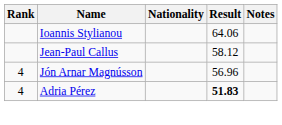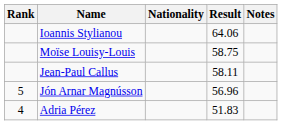 <table class="wikitable sortable" style="text-align:center; font-size:95%">
 <tr>
 <th>Rank</th>
 <th>Name</th>
 <th>Nationality</th>
 <th>Result</th>
 <th>Notes</th>
 </tr>
 <tr>
 <td></td>
 <td align=left><a href='#'>Ioannis Stylianou</a></td>
 <td align=left></td>
 <td>64.06</td>
 <td></td>
 </tr>
 <tr>
 <td></td>
-<td align=left><a href='#'>Jean-Paul Callus</a></td>
+<td align=left><a href='#'>Moïse Louisy-Louis</a></td>
 <td align=left></td>
-<td>58.12</td>
+<td>58.75</td>
 <td></td>
 </tr>
 <tr>
-<td>4</td>
+<td></td>
+<td align=left><a href='#'>Jean-Paul Callus</a></td>
+<td align=left></td>
+<td>58.11</td>
+<td></td>
+</tr>
+<tr>
+<td>5</td>
 <td align=left><a href='#'>Jón Arnar Magnússon</a></td>
 <td align=left></td>
 <td>56.96</td>
 <td></td>
 </tr>
 <tr>
 <td>4</td>
 <td align=left><a href='#'>Adria Pérez</a></td>
 <td align=left></td>
-<td><strong>51.83</strong></td>
+<td>51.83</td>
 <td></td>
 </tr>
 </table>
